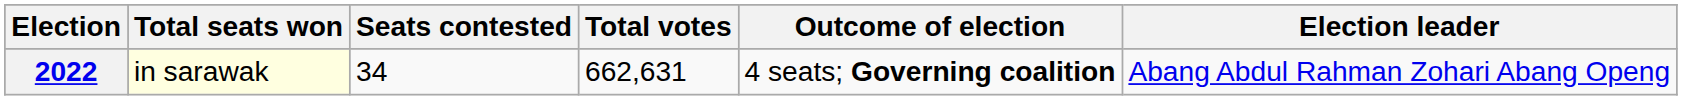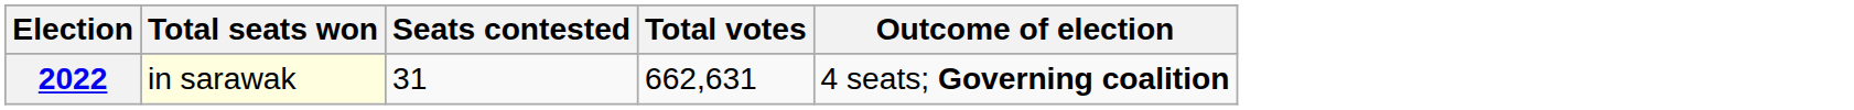 <table class="wikitable">
 <tr>
 <th>Election</th>
 <th>Total seats won</th>
 <th>Seats contested</th>
 <th>Total votes</th>
 <th>Outcome of election</th>
-<th>Election leader</th>
 </tr>
 <tr>
 <th><a href='#'>2022</a></th>
 <td style="background: lightyellow;"> in sarawak</td>
-<td>34</td>
+<td>31</td>
 <td>662,631</td>
 <td>4 seats; <strong>Governing coalition</strong><br></td>
-<td><a href='#'>Abang Abdul Rahman Zohari Abang Openg</a></td>
 </tr>
 </table>
